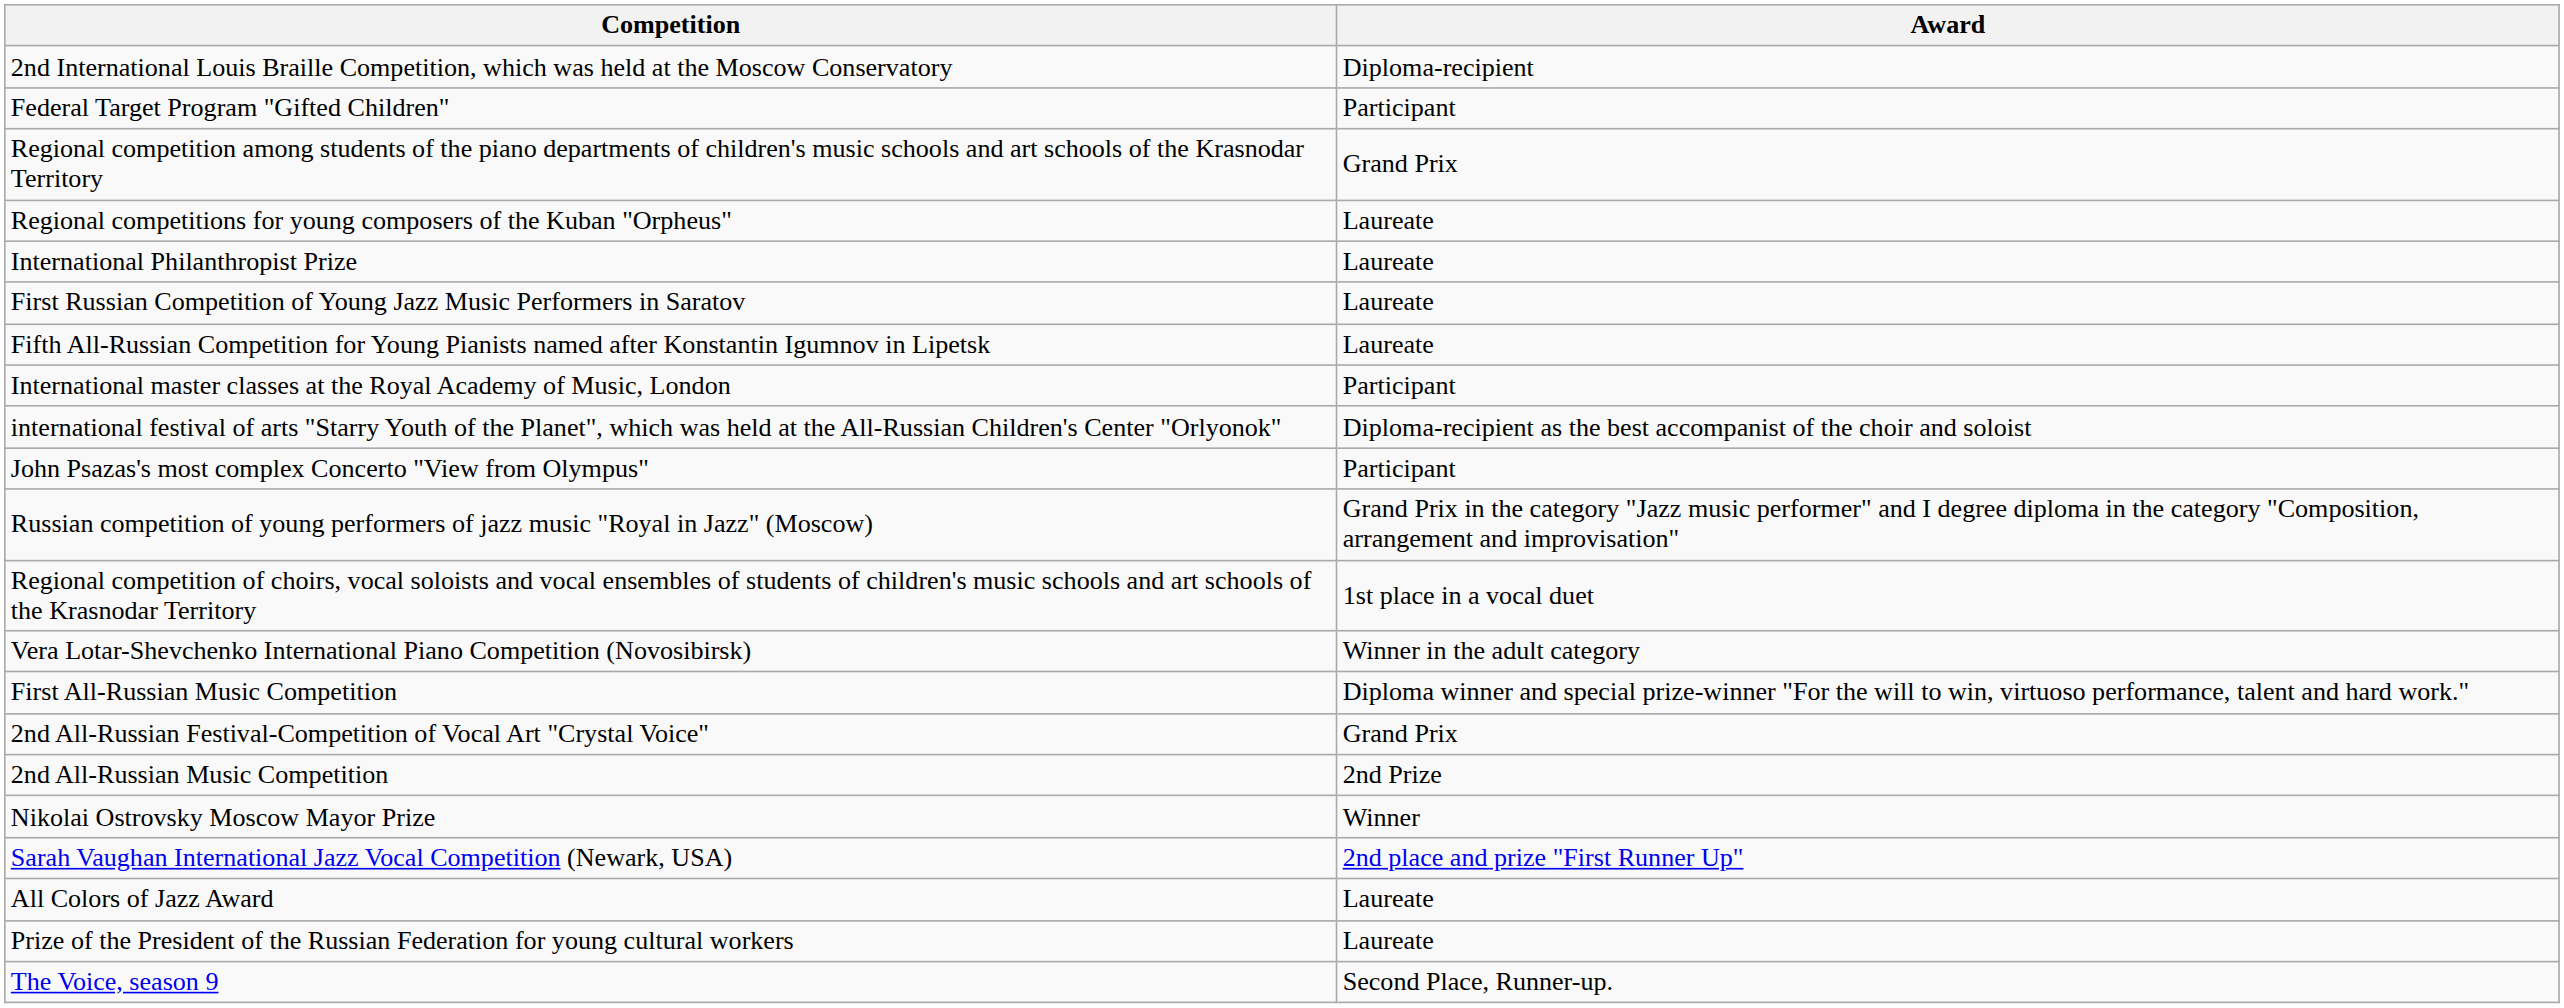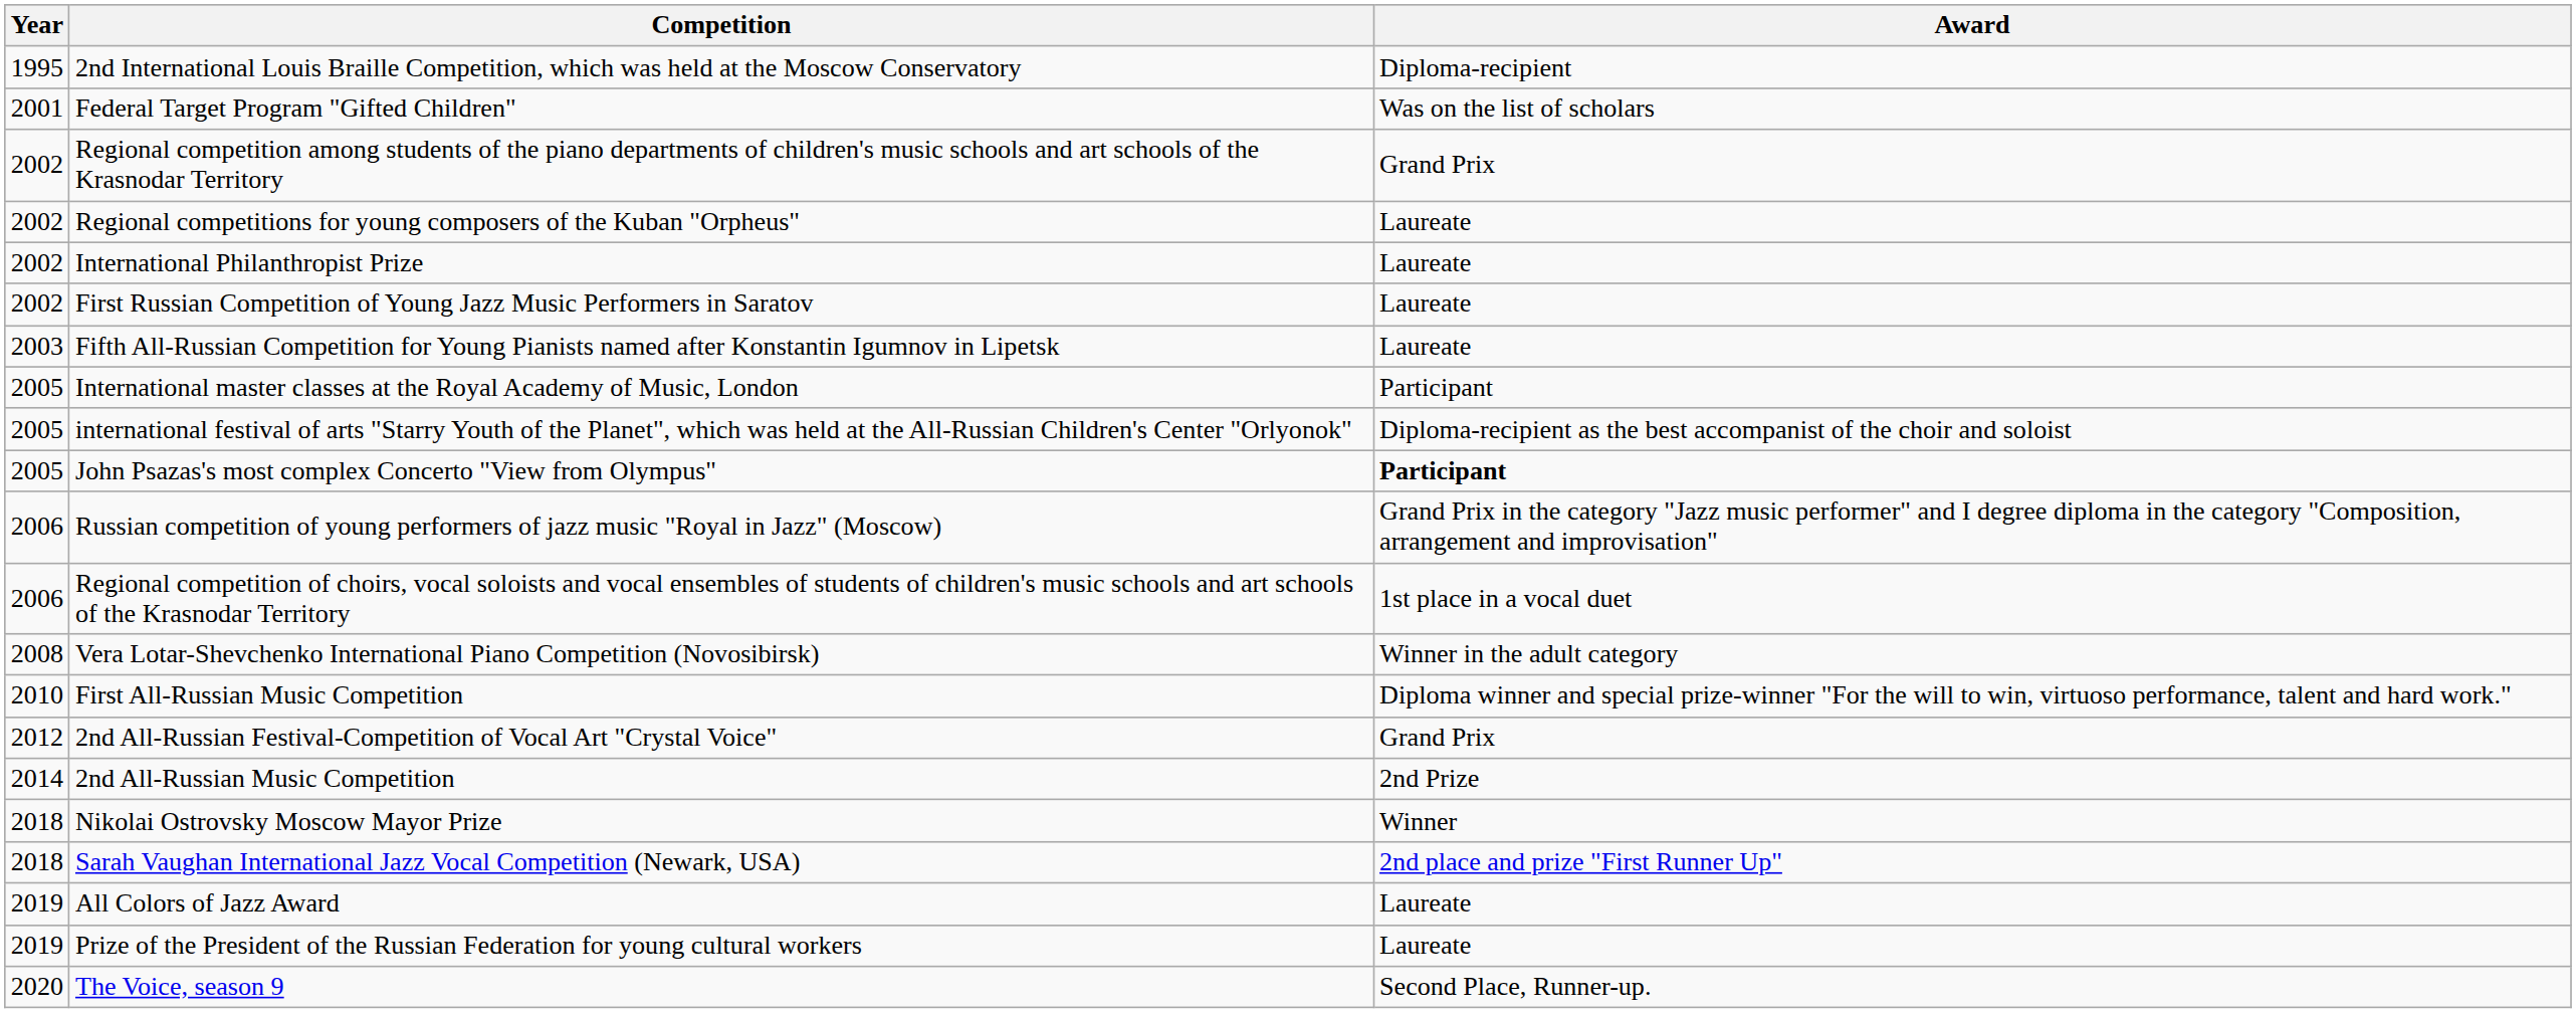 <table class="wikitable">
 <tr>
+<th>Year</th>
 <th>Competition</th>
 <th>Award</th>
 </tr>
 <tr>
+<td>1995</td>
 <td>2nd International Louis Braille Competition, which was held at the Moscow Conservatory</td>
 <td>Diploma-recipient</td>
 </tr>
 <tr>
+<td>2001</td>
 <td>Federal Target Program "Gifted Children"</td>
-<td>Participant</td>
+<td>Was on the list of scholars</td>
 </tr>
 <tr>
+<td>2002</td>
 <td>Regional competition among students of the piano departments of children's music schools and art schools of the Krasnodar Territory</td>
 <td>Grand Prix</td>
 </tr>
 <tr>
+<td>2002</td>
 <td>Regional competitions for young composers of the Kuban "Orpheus"</td>
 <td>Laureate</td>
 </tr>
 <tr>
+<td>2002</td>
 <td>International Philanthropist Prize</td>
 <td>Laureate</td>
 </tr>
 <tr>
+<td>2002</td>
 <td>First Russian Competition of Young Jazz Music Performers in Saratov</td>
 <td>Laureate</td>
 </tr>
 <tr>
+<td>2003</td>
 <td>Fifth All-Russian Competition for Young Pianists named after Konstantin Igumnov in Lipetsk</td>
 <td>Laureate</td>
 </tr>
 <tr>
+<td>2005</td>
 <td>International master classes at the Royal Academy of Music, London</td>
 <td>Participant</td>
 </tr>
 <tr>
+<td>2005</td>
 <td>international festival of arts "Starry Youth of the Planet", which was held at the All-Russian Children's Center "Orlyonok"</td>
 <td>Diploma-recipient as the best accompanist of the choir and soloist</td>
 </tr>
 <tr>
+<td>2005</td>
 <td>John Psazas's most complex Concerto "View from Olympus"</td>
-<td>Participant</td>
+<td><strong>Participant</strong></td>
 </tr>
 <tr>
+<td>2006</td>
 <td>Russian competition of young performers of jazz music "Royal in Jazz" (Moscow)</td>
 <td>Grand Prix in the category "Jazz music performer" and I degree diploma in the category "Composition, arrangement and improvisation"</td>
 </tr>
 <tr>
+<td>2006</td>
 <td>Regional competition of choirs, vocal soloists and vocal ensembles of students of children's music schools and art schools of the Krasnodar Territory</td>
 <td>1st place in a vocal duet</td>
 </tr>
 <tr>
+<td>2008</td>
 <td>Vera Lotar-Shevchenko International Piano Competition (Novosibirsk)</td>
 <td>Winner in the adult category</td>
 </tr>
 <tr>
+<td>2010</td>
 <td>First All-Russian Music Competition</td>
 <td>Diploma winner and special prize-winner "For the will to win, virtuoso performance, talent and hard work."</td>
 </tr>
 <tr>
+<td>2012</td>
 <td>2nd All-Russian Festival-Competition of Vocal Art "Crystal Voice"</td>
 <td>Grand Prix</td>
 </tr>
 <tr>
+<td>2014</td>
 <td>2nd All-Russian Music Competition</td>
 <td>2nd Prize</td>
 </tr>
 <tr>
+<td>2018</td>
 <td>Nikolai Ostrovsky Moscow Mayor Prize</td>
 <td>Winner</td>
 </tr>
 <tr>
+<td>2018</td>
 <td><a href='#'>Sarah Vaughan International Jazz Vocal Competition</a> (Newark, USA)</td>
 <td><a href='#'>2nd place and prize "First Runner Up"</a></td>
 </tr>
 <tr>
+<td>2019</td>
 <td>All Colors of Jazz Award</td>
 <td>Laureate</td>
 </tr>
 <tr>
+<td>2019</td>
 <td>Prize of the President of the Russian Federation for young cultural workers</td>
 <td>Laureate</td>
 </tr>
 <tr>
+<td>2020</td>
 <td><a href='#'>The Voice, season 9</a></td>
 <td>Second Place, Runner-up.</td>
 </tr>
 </table>
